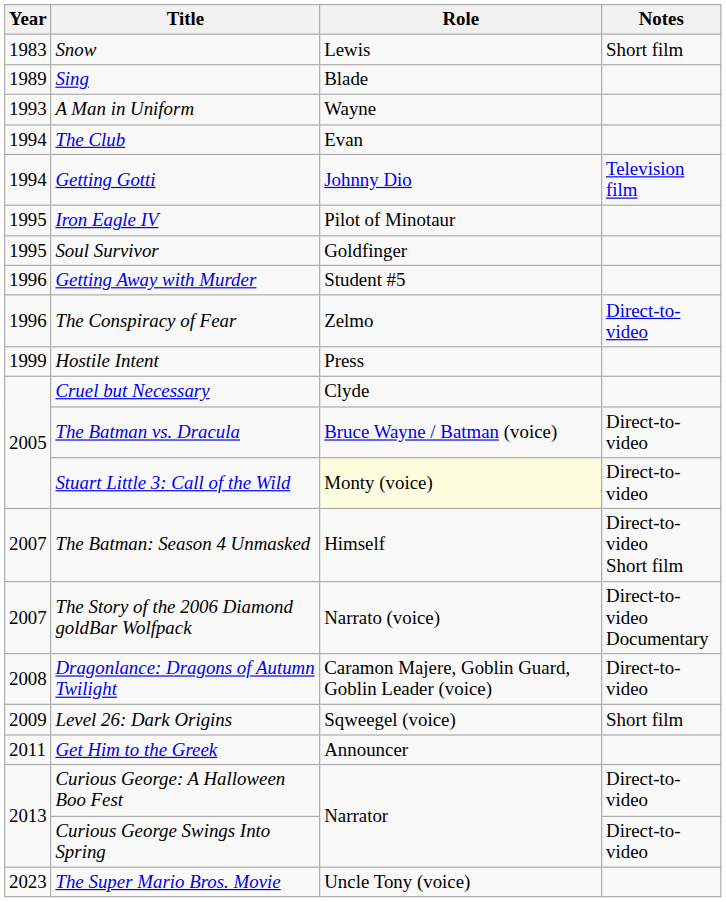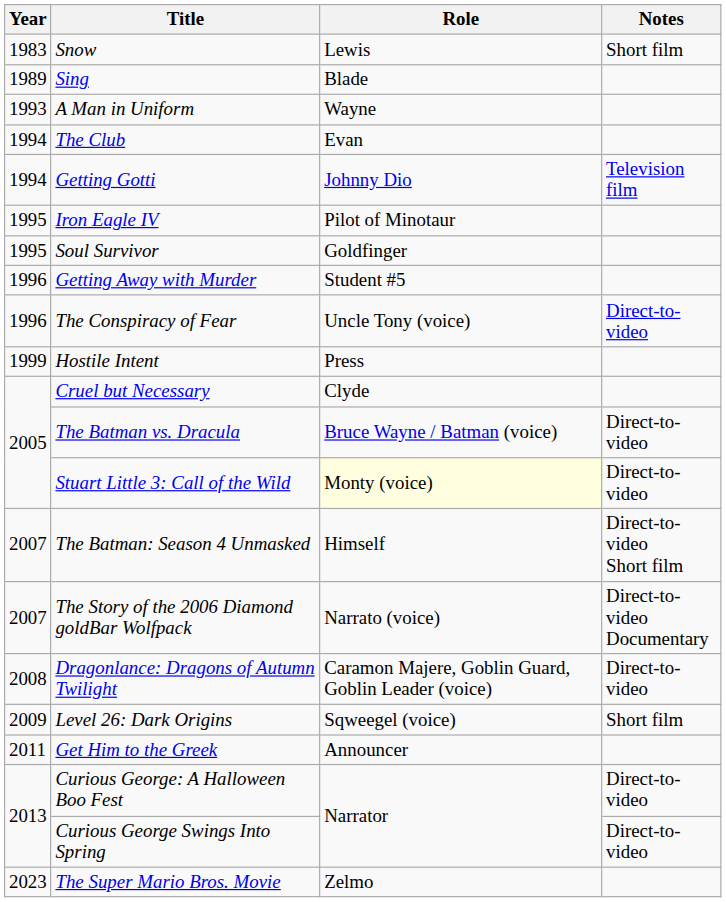 <table class="wikitable sortable">
 <tr>
 <th>Year</th>
 <th>Title</th>
 <th>Role</th>
 <th class="unsortable">Notes</th>
 </tr>
 <tr>
 <td>1983</td>
 <td><em>Snow</em></td>
 <td>Lewis</td>
 <td>Short film</td>
 </tr>
 <tr>
 <td>1989</td>
 <td><em><a href='#'>Sing</a></em></td>
 <td>Blade</td>
 <td></td>
 </tr>
 <tr>
 <td>1993</td>
 <td data-sort-value="Man in Uniform, A"><em>A Man in Uniform</em></td>
 <td>Wayne</td>
 <td></td>
 </tr>
 <tr>
 <td>1994</td>
 <td data-sort-value="Club, The"><em><a href='#'>The Club</a></em></td>
 <td>Evan</td>
 <td></td>
 </tr>
 <tr>
 <td>1994</td>
 <td><em><a href='#'>Getting Gotti</a></em></td>
 <td><a href='#'>Johnny Dio</a></td>
 <td><a href='#'>Television film</a></td>
 </tr>
 <tr>
 <td>1995</td>
 <td><em><a href='#'>Iron Eagle IV</a></em></td>
 <td>Pilot of Minotaur</td>
 <td></td>
 </tr>
 <tr>
 <td>1995</td>
 <td><em>Soul Survivor</em></td>
 <td>Goldfinger</td>
 <td></td>
 </tr>
 <tr>
 <td>1996</td>
 <td><em><a href='#'>Getting Away with Murder</a></em></td>
 <td>Student #5</td>
 <td></td>
 </tr>
 <tr>
 <td>1996</td>
 <td data-sort-value="Conspiracy of Fear, The"><em>The Conspiracy of Fear</em></td>
-<td>Zelmo</td>
+<td>Uncle Tony (voice)</td>
 <td><a href='#'>Direct-to-video</a></td>
 </tr>
 <tr>
 <td>1999</td>
 <td><em>Hostile Intent</em></td>
 <td>Press</td>
 <td></td>
 </tr>
 <tr>
 <td rowspan="3">2005</td>
 <td><em><a href='#'>Cruel but Necessary</a></em></td>
 <td>Clyde</td>
 <td></td>
 </tr>
 <tr>
 <td data-sort-value="Batman vs. Dracula, The"><em><a href='#'>The Batman vs. Dracula</a></em></td>
 <td><a href='#'>Bruce Wayne / Batman</a> (voice)</td>
 <td>Direct-to-video</td>
 </tr>
 <tr>
 <td><em><a href='#'>Stuart Little 3: Call of the Wild</a></em></td>
 <td style="background: lightyellow;">Monty (voice)</td>
 <td>Direct-to-video</td>
 </tr>
 <tr>
 <td>2007</td>
 <td data-sort-value="Batman: Season 4 Unmasked, The"><em>The Batman: Season 4 Unmasked</em></td>
 <td>Himself</td>
 <td>Direct-to-video<br>Short film</td>
 </tr>
 <tr>
 <td>2007</td>
 <td data-sort-value="Story of the 2006 Diamond goldBar Wolfpack, The"><em>The Story of the 2006 Diamond goldBar Wolfpack</em></td>
 <td>Narrato (voice)</td>
 <td>Direct-to-video<br>Documentary</td>
 </tr>
 <tr>
 <td>2008</td>
 <td><em><a href='#'>Dragonlance: Dragons of Autumn Twilight</a></em></td>
 <td>Caramon Majere, Goblin Guard, Goblin Leader (voice)</td>
 <td>Direct-to-video</td>
 </tr>
 <tr>
 <td>2009</td>
 <td><em>Level 26: Dark Origins</em></td>
 <td>Sqweegel (voice)</td>
 <td>Short film</td>
 </tr>
 <tr>
 <td>2011</td>
 <td><em><a href='#'>Get Him to the Greek</a></em></td>
 <td>Announcer</td>
 <td></td>
 </tr>
 <tr>
 <td rowspan="2">2013</td>
 <td><em>Curious George: A Halloween Boo Fest</em></td>
 <td rowspan="2">Narrator</td>
 <td>Direct-to-video</td>
 </tr>
 <tr>
 <td><em>Curious George Swings Into Spring</em></td>
 <td>Direct-to-video</td>
 </tr>
 <tr>
 <td>2023</td>
 <td data-sort-value="Super Mario Bros. Movie, The"><em><a href='#'>The Super Mario Bros. Movie</a></em></td>
-<td>Uncle Tony (voice)</td>
+<td>Zelmo</td>
 <td></td>
 </tr>
 </table>
